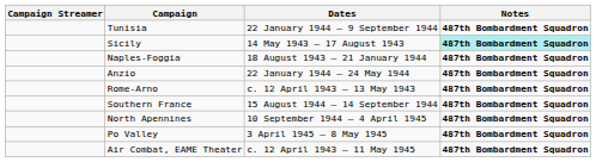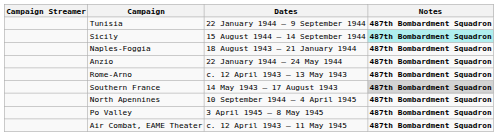 <table class="wikitable">
 <tr style="background:#efefef;">
 <th>Campaign Streamer</th>
 <th>Campaign</th>
 <th>Dates</th>
 <th>Notes</th>
 </tr>
 <tr>
 <td></td>
 <td>Tunisia</td>
 <td>22 January 1944 – 9 September 1944</td>
 <td><strong>487th Bombardment Squadron</strong></td>
 </tr>
 <tr>
 <td></td>
 <td>Sicily</td>
-<td>14 May 1943 – 17 August 1943</td>
+<td>15 August 1944 – 14 September 1944</td>
 <td style="background: paleturquoise;"><strong>487th Bombardment Squadron</strong></td>
 </tr>
 <tr>
 <td></td>
 <td>Naples-Foggia</td>
 <td>18 August 1943 – 21 January 1944</td>
 <td><strong>487th Bombardment Squadron</strong></td>
 </tr>
 <tr>
 <td></td>
 <td>Anzio</td>
 <td>22 January 1944 – 24 May 1944</td>
 <td><strong>487th Bombardment Squadron</strong></td>
 </tr>
 <tr>
 <td></td>
 <td>Rome-Arno</td>
 <td>c. 12 April 1943 – 13 May 1943</td>
 <td><strong>487th Bombardment Squadron</strong></td>
 </tr>
 <tr>
 <td></td>
 <td>Southern France</td>
-<td>15 August 1944 – 14 September 1944</td>
-<td><strong>487th Bombardment Squadron</strong></td>
+<td>14 May 1943 – 17 August 1943</td>
+<td style="background: lightgrey;"><strong>487th Bombardment Squadron</strong></td>
 </tr>
 <tr>
 <td></td>
 <td>North Apennines</td>
 <td>10 September 1944 – 4 April 1945</td>
 <td><strong>487th Bombardment Squadron</strong></td>
 </tr>
 <tr>
 <td></td>
 <td>Po Valley</td>
 <td>3 April 1945 – 8 May 1945</td>
 <td><strong>487th Bombardment Squadron</strong></td>
 </tr>
 <tr>
 <td></td>
 <td>Air Combat, EAME Theater</td>
 <td>c. 12 April 1943 – 11 May 1945</td>
 <td><strong>487th Bombardment Squadron</strong></td>
 </tr>
 </table>
